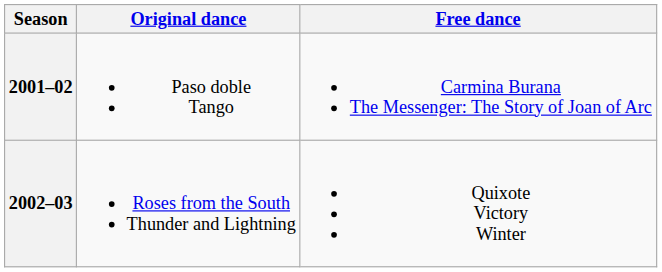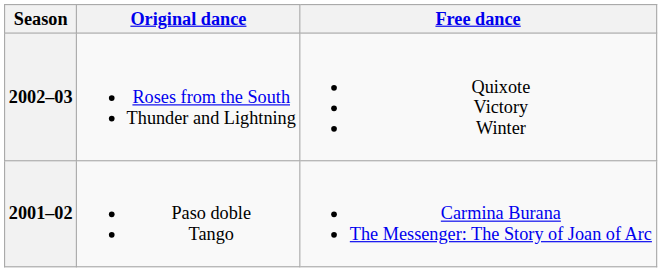 <table class=wikitable style=text-align:center>
 <tr>
 <th>Season</th>
 <th><a href='#'>Original dance</a></th>
 <th><a href='#'>Free dance</a></th>
 </tr>
 <tr>
+<th>2002–03 <br> </th>
+<td><br><ul><li> <a href='#'>Roses from the South</a> <br></li><li> Thunder and Lightning <br></li></ul></td>
+<td><br><ul><li>Quixote <br></li><li>Victory <br></li><li>Winter <br></li></ul></td>
+</tr>
+<tr>
 <th>2001–02 <br> </th>
 <td><br><ul><li>Paso doble</li><li>Tango</li></ul></td>
 <td><br><ul><li><a href='#'>Carmina Burana</a> <br></li><li><a href='#'>The Messenger: The Story of Joan of Arc</a> <br></li></ul></td>
 </tr>
-<tr>
-<th>2002–03 <br> </th>
-<td><br><ul><li> <a href='#'>Roses from the South</a> <br></li><li> Thunder and Lightning <br></li></ul></td>
-<td><br><ul><li>Quixote <br></li><li>Victory <br></li><li>Winter <br></li></ul></td>
-</tr>
 </table>
